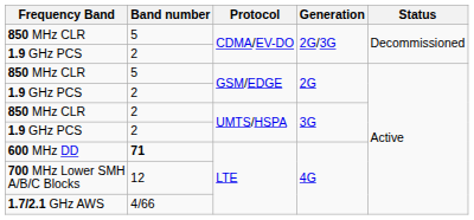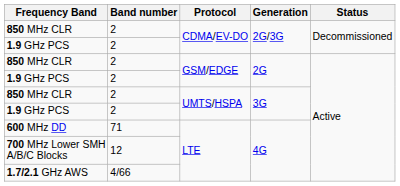 <table class="wikitable sortable">
 <tr>
 <th>Frequency Band</th>
 <th>Band number</th>
 <th>Protocol</th>
 <th>Generation</th>
 <th>Status</th>
 </tr>
 <tr>
 <td><strong>850</strong> MHz CLR</td>
-<td>5</td>
+<td>2</td>
 <td rowspan="2"><a href='#'>CDMA</a>/<a href='#'>EV-DO</a></td>
 <td rowspan="2"><a href='#'>2G</a>/<a href='#'>3G</a></td>
 <td rowspan="2">Decommissioned</td>
 </tr>
 <tr>
 <td><strong>1.9</strong> GHz PCS</td>
 <td>2</td>
 </tr>
 <tr>
 <td><strong>850</strong> MHz CLR</td>
-<td>5</td>
+<td>2</td>
 <td rowspan="2"><a href='#'>GSM</a>/<a href='#'>EDGE</a></td>
 <td rowspan="2"><a href='#'>2G</a></td>
 <td rowspan="7">Active</td>
 </tr>
 <tr>
 <td><strong>1.9</strong> GHz PCS</td>
 <td>2</td>
 </tr>
 <tr>
 <td><strong>850</strong> MHz CLR</td>
 <td>2</td>
 <td rowspan="2"><a href='#'>UMTS</a>/<a href='#'>HSPA</a></td>
 <td rowspan="2"><a href='#'>3G</a></td>
 </tr>
 <tr>
 <td><strong>1.9</strong> GHz PCS</td>
 <td>2</td>
 </tr>
 <tr>
 <td><strong>600</strong> MHz <a href='#'>DD</a></td>
-<td><strong>71</strong></td>
+<td>71</td>
 <td rowspan="3"><a href='#'>LTE</a></td>
 <td rowspan="3"><a href='#'>4G</a></td>
 </tr>
 <tr>
 <td><strong>700</strong> MHz Lower SMH<br>A/B/C Blocks</td>
 <td>12</td>
 </tr>
 <tr>
 <td><strong>1.7/2.1</strong> GHz AWS</td>
 <td>4/66</td>
 </tr>
 </table>
